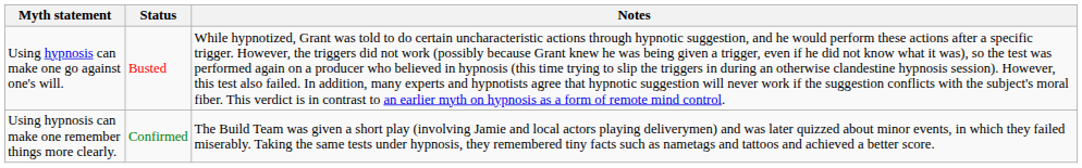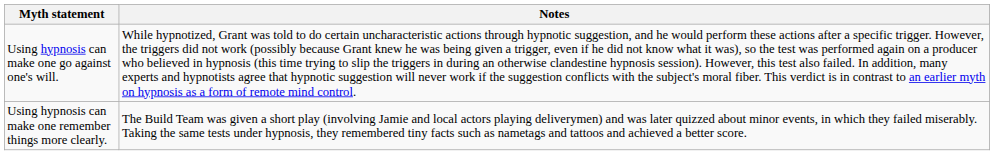 <table class="wikitable plainrowheaders">
 <tr>
 <th>Myth statement</th>
-<th>Status</th>
 <th>Notes</th>
 </tr>
 <tr>
 <td>Using <a href='#'>hypnosis</a> can make one go against one's will.</td>
-<td style="color:red">Busted</td>
 <td>While hypnotized, Grant was told to do certain uncharacteristic actions through hypnotic suggestion, and he would perform these actions after a specific trigger. However, the triggers did not work (possibly because Grant knew he was being given a trigger, even if he did not know what it was), so the test was performed again on a producer who believed in hypnosis (this time trying to slip the triggers in during an otherwise clandestine hypnosis session). However, this test also failed. In addition, many experts and hypnotists agree that hypnotic suggestion will never work if the suggestion conflicts with the subject's moral fiber. This verdict is in contrast to <a href='#'>an earlier myth on hypnosis as a form of remote mind control</a>.</td>
 </tr>
 <tr>
 <td>Using hypnosis can make one remember things more clearly.</td>
-<td style="color:green">Confirmed</td>
 <td>The Build Team was given a short play (involving Jamie and local actors playing deliverymen) and was later quizzed about minor events, in which they failed miserably. Taking the same tests under hypnosis, they remembered tiny facts such as nametags and tattoos and achieved a better score.</td>
 </tr>
 </table>
